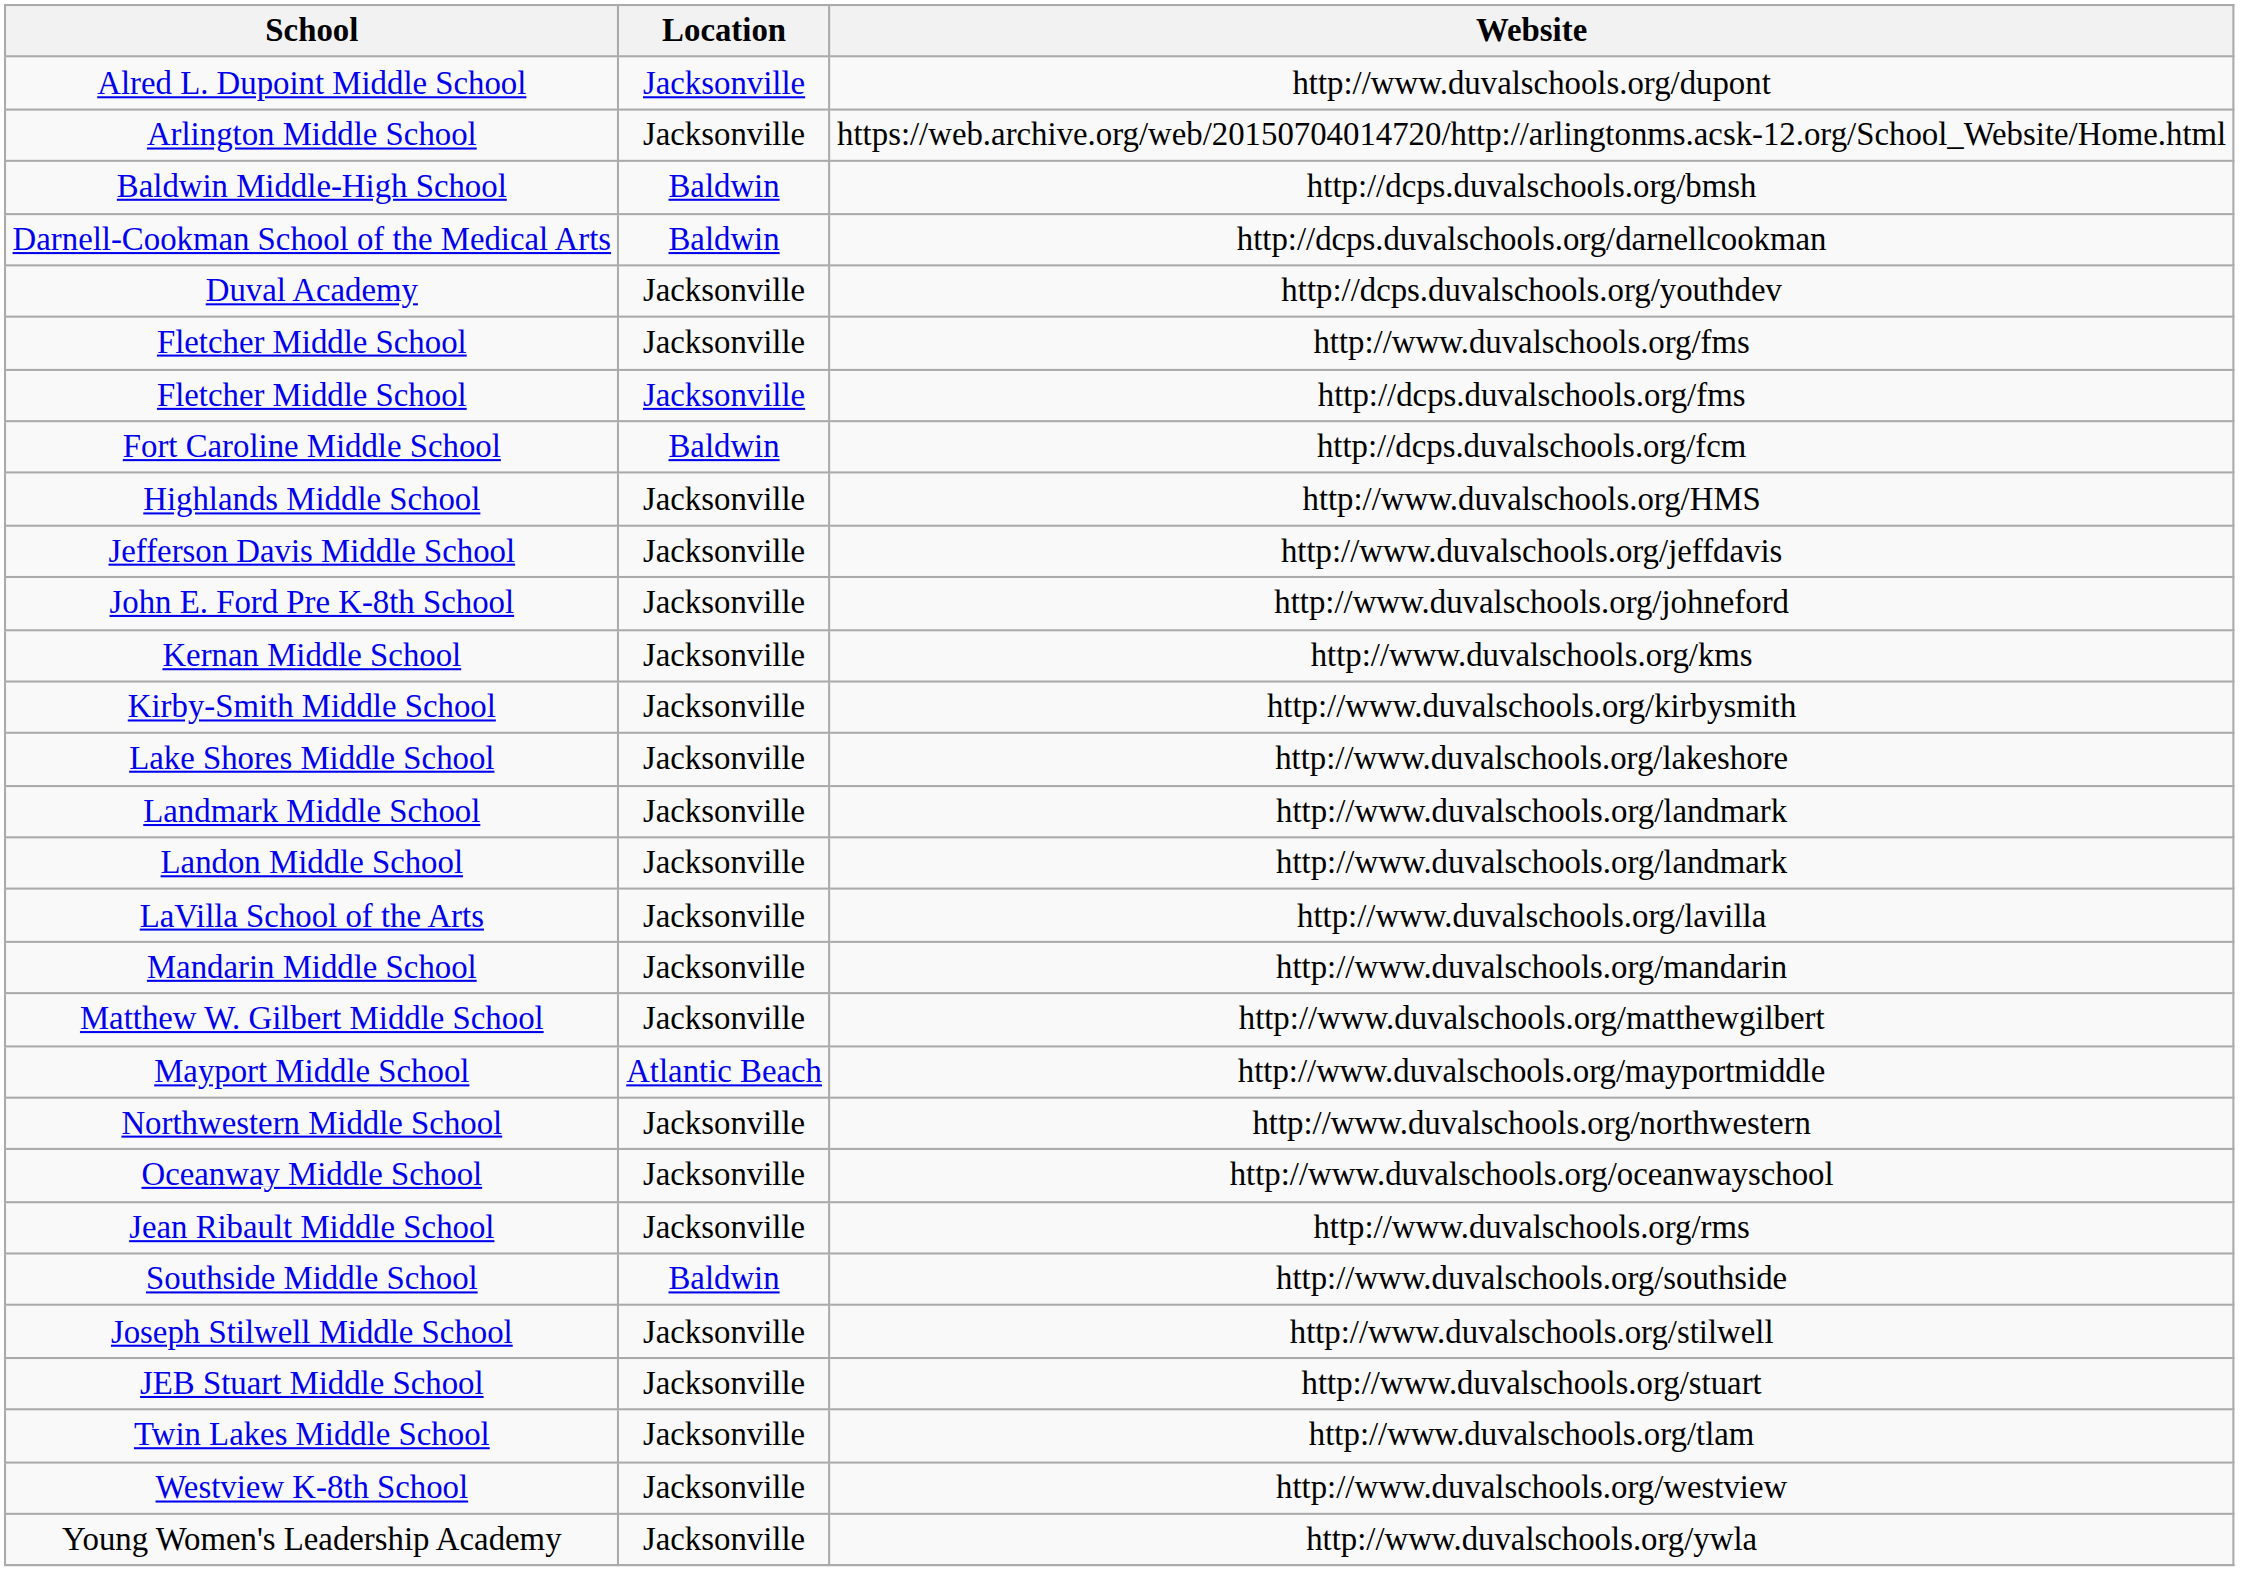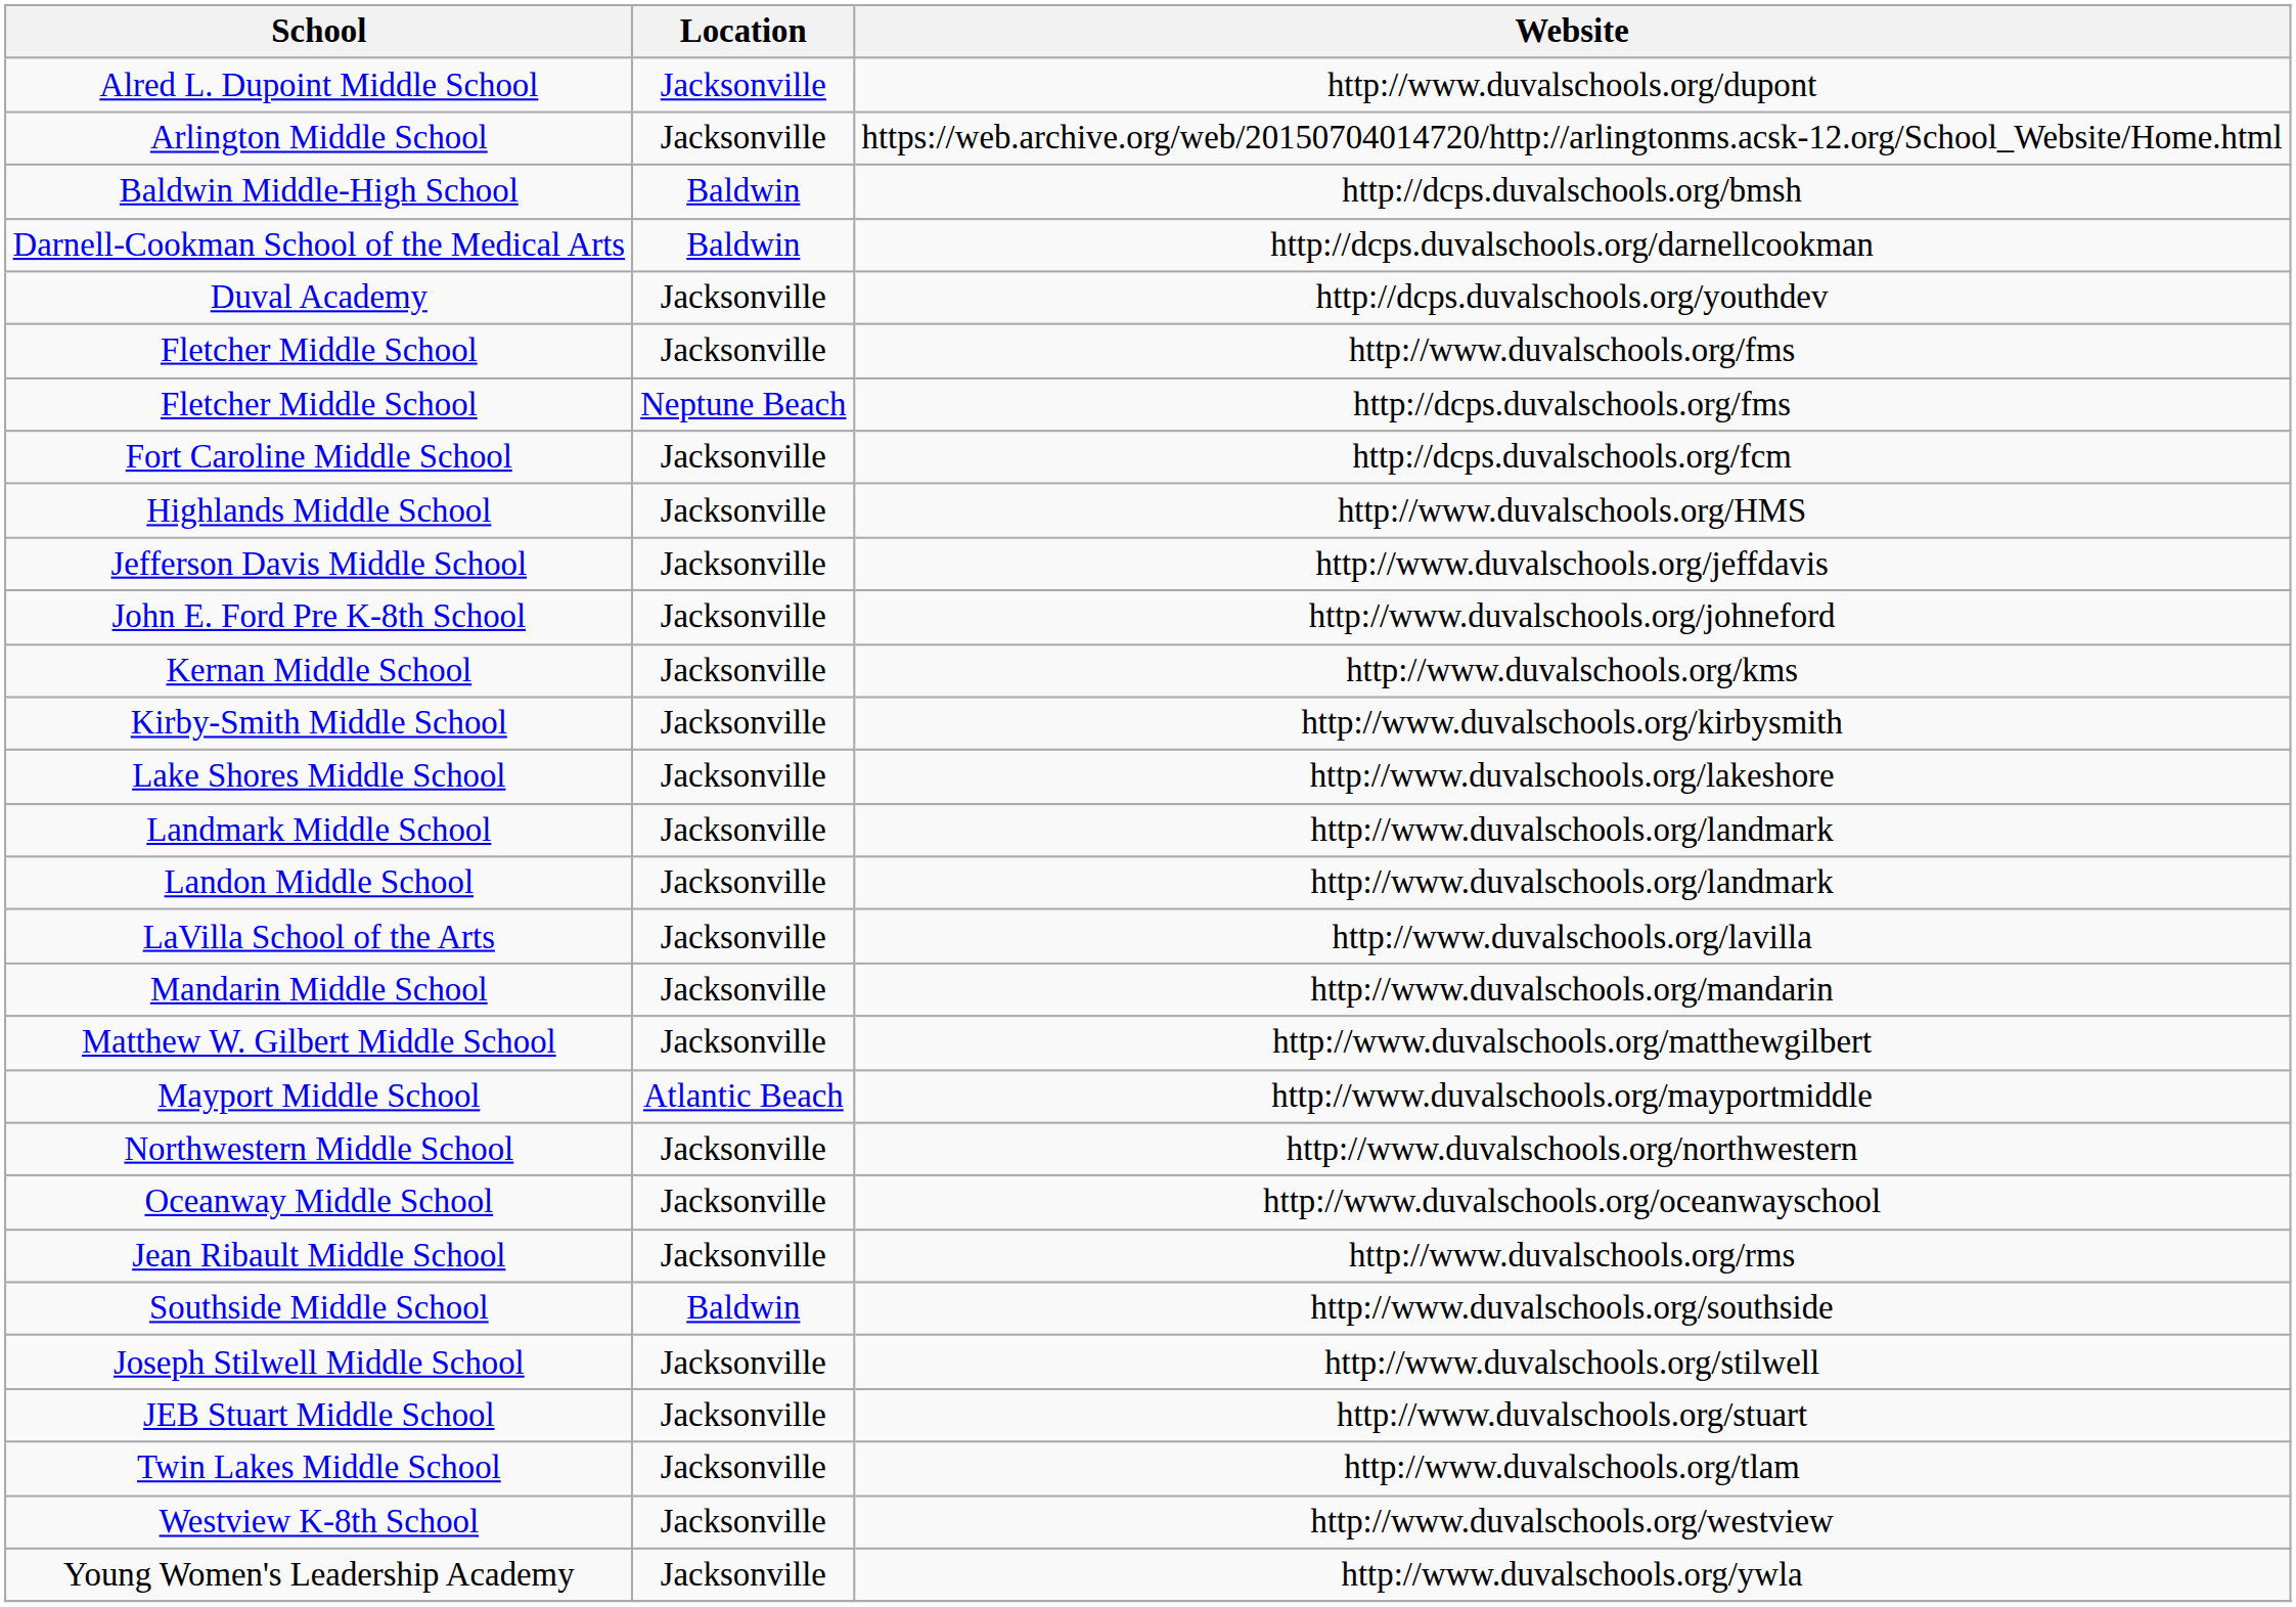 <table class="wikitable" style="text-align:center">
 <tr>
 <th>School</th>
 <th>Location</th>
 <th>Website</th>
 </tr>
 <tr>
 <td><a href='#'>Alred L. Dupoint Middle School</a></td>
 <td><a href='#'>Jacksonville</a></td>
 <td>http://www.duvalschools.org/dupont</td>
 </tr>
 <tr>
 <td><a href='#'>Arlington Middle School</a></td>
 <td>Jacksonville</td>
 <td>https://web.archive.org/web/20150704014720/http://arlingtonms.acsk-12.org/School_Website/Home.html</td>
 </tr>
 <tr>
 <td><a href='#'>Baldwin Middle-High School</a></td>
 <td><a href='#'>Baldwin</a></td>
 <td>http://dcps.duvalschools.org/bmsh</td>
 </tr>
 <tr>
 <td><a href='#'>Darnell-Cookman School of the Medical Arts</a></td>
 <td><a href='#'>Baldwin</a></td>
 <td>http://dcps.duvalschools.org/darnellcookman</td>
 </tr>
 <tr>
 <td><a href='#'>Duval Academy</a></td>
 <td>Jacksonville</td>
 <td>http://dcps.duvalschools.org/youthdev</td>
 </tr>
 <tr>
 <td><a href='#'>Fletcher Middle School</a></td>
 <td>Jacksonville</td>
 <td>http://www.duvalschools.org/fms</td>
 </tr>
 <tr>
 <td><a href='#'>Fletcher Middle School</a></td>
-<td><a href='#'>Jacksonville</a></td>
+<td><a href='#'>Neptune Beach</a></td>
 <td>http://dcps.duvalschools.org/fms</td>
 </tr>
 <tr>
 <td><a href='#'>Fort Caroline Middle School</a></td>
-<td><a href='#'>Baldwin</a></td>
+<td>Jacksonville</td>
 <td>http://dcps.duvalschools.org/fcm</td>
 </tr>
 <tr>
 <td><a href='#'>Highlands Middle School</a></td>
 <td>Jacksonville</td>
 <td>http://www.duvalschools.org/HMS</td>
 </tr>
 <tr>
 <td><a href='#'>Jefferson Davis Middle School</a></td>
 <td>Jacksonville</td>
 <td>http://www.duvalschools.org/jeffdavis</td>
 </tr>
 <tr>
 <td><a href='#'>John E. Ford Pre K-8th School</a></td>
 <td>Jacksonville</td>
 <td>http://www.duvalschools.org/johneford</td>
 </tr>
 <tr>
 <td><a href='#'>Kernan Middle School</a></td>
 <td>Jacksonville</td>
 <td>http://www.duvalschools.org/kms</td>
 </tr>
 <tr>
 <td><a href='#'>Kirby-Smith Middle School</a></td>
 <td>Jacksonville</td>
 <td>http://www.duvalschools.org/kirbysmith</td>
 </tr>
 <tr>
 <td><a href='#'>Lake Shores Middle School</a></td>
 <td>Jacksonville</td>
 <td>http://www.duvalschools.org/lakeshore</td>
 </tr>
 <tr>
 <td><a href='#'>Landmark Middle School</a></td>
 <td>Jacksonville</td>
 <td>http://www.duvalschools.org/landmark</td>
 </tr>
 <tr>
 <td><a href='#'>Landon Middle School</a></td>
 <td>Jacksonville</td>
 <td>http://www.duvalschools.org/landmark</td>
 </tr>
 <tr>
 <td><a href='#'>LaVilla School of the Arts</a></td>
 <td>Jacksonville</td>
 <td>http://www.duvalschools.org/lavilla</td>
 </tr>
 <tr>
 <td><a href='#'>Mandarin Middle School</a></td>
 <td>Jacksonville</td>
 <td>http://www.duvalschools.org/mandarin</td>
 </tr>
 <tr>
 <td><a href='#'>Matthew W. Gilbert Middle School</a></td>
 <td>Jacksonville</td>
 <td>http://www.duvalschools.org/matthewgilbert</td>
 </tr>
 <tr>
 <td><a href='#'>Mayport Middle School</a></td>
 <td><a href='#'>Atlantic Beach</a></td>
 <td>http://www.duvalschools.org/mayportmiddle</td>
 </tr>
 <tr>
 <td><a href='#'>Northwestern Middle School</a></td>
 <td>Jacksonville</td>
 <td>http://www.duvalschools.org/northwestern</td>
 </tr>
 <tr>
 <td><a href='#'>Oceanway Middle School</a></td>
 <td>Jacksonville</td>
 <td>http://www.duvalschools.org/oceanwayschool</td>
 </tr>
 <tr>
 <td><a href='#'>Jean Ribault Middle School</a></td>
 <td>Jacksonville</td>
 <td>http://www.duvalschools.org/rms</td>
 </tr>
 <tr>
 <td><a href='#'>Southside Middle School</a></td>
 <td><a href='#'>Baldwin</a></td>
 <td>http://www.duvalschools.org/southside</td>
 </tr>
 <tr>
 <td><a href='#'>Joseph Stilwell Middle School</a></td>
 <td>Jacksonville</td>
 <td>http://www.duvalschools.org/stilwell</td>
 </tr>
 <tr>
 <td><a href='#'>JEB Stuart Middle School</a></td>
 <td>Jacksonville</td>
 <td>http://www.duvalschools.org/stuart</td>
 </tr>
 <tr>
 <td><a href='#'>Twin Lakes Middle School</a></td>
 <td>Jacksonville</td>
 <td>http://www.duvalschools.org/tlam</td>
 </tr>
 <tr>
 <td><a href='#'>Westview K-8th School</a></td>
 <td>Jacksonville</td>
 <td>http://www.duvalschools.org/westview</td>
 </tr>
 <tr>
 <td>Young Women's Leadership Academy</td>
 <td>Jacksonville</td>
 <td>http://www.duvalschools.org/ywla</td>
 </tr>
 <tr>
 </tr>
 </table>
